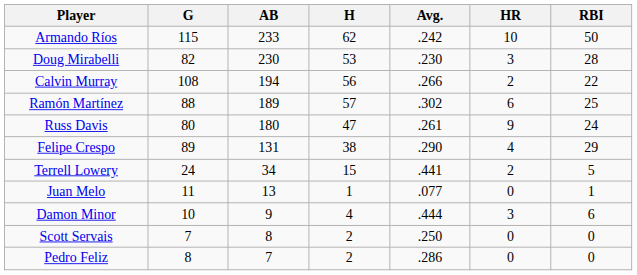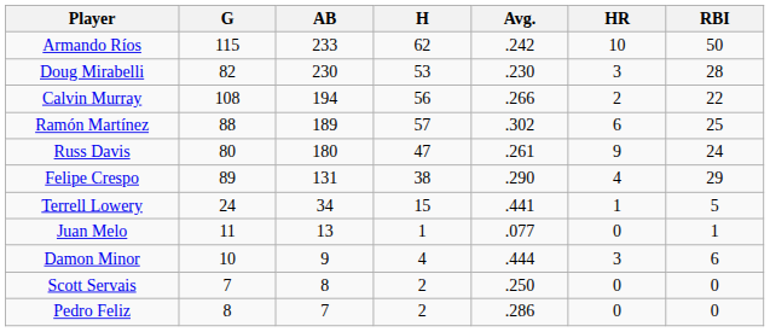 <table class="wikitable sortable">
 <tr>
 <th bgcolor="#DDDDFF" width="16%">Player</th>
 <th bgcolor="#DDDDFF" width="9%">G</th>
 <th bgcolor="#DDDDFF" width="9%">AB</th>
 <th bgcolor="#DDDDFF" width="9%">H</th>
 <th bgcolor="#DDDDFF" width="9%">Avg.</th>
 <th bgcolor="#DDDDFF" width="9%">HR</th>
 <th bgcolor="#DDDDFF" width="9%">RBI</th>
 </tr>
 <tr align="center">
 <td><a href='#'>Armando Ríos</a></td>
 <td>115</td>
 <td>233</td>
 <td>62</td>
 <td>.242</td>
 <td>10</td>
 <td>50</td>
 </tr>
 <tr align=center>
 <td><a href='#'>Doug Mirabelli</a></td>
 <td>82</td>
 <td>230</td>
 <td>53</td>
 <td>.230</td>
 <td>3</td>
 <td>28</td>
 </tr>
 <tr align="center">
 <td><a href='#'>Calvin Murray</a></td>
 <td>108</td>
 <td>194</td>
 <td>56</td>
 <td>.266</td>
 <td>2</td>
 <td>22</td>
 </tr>
 <tr align="center">
 <td><a href='#'>Ramón Martínez</a></td>
 <td>88</td>
 <td>189</td>
 <td>57</td>
 <td>.302</td>
 <td>6</td>
 <td>25</td>
 </tr>
 <tr align="center">
 <td><a href='#'>Russ Davis</a></td>
 <td>80</td>
 <td>180</td>
 <td>47</td>
 <td>.261</td>
 <td>9</td>
 <td>24</td>
 </tr>
 <tr align="center">
 <td><a href='#'>Felipe Crespo</a></td>
 <td>89</td>
 <td>131</td>
 <td>38</td>
 <td>.290</td>
 <td>4</td>
 <td>29</td>
 </tr>
 <tr align="center">
 <td><a href='#'>Terrell Lowery</a></td>
 <td>24</td>
 <td>34</td>
 <td>15</td>
 <td>.441</td>
-<td>2</td>
+<td>1</td>
 <td>5</td>
 </tr>
 <tr align="center">
 <td><a href='#'>Juan Melo</a></td>
 <td>11</td>
 <td>13</td>
 <td>1</td>
 <td>.077</td>
 <td>0</td>
 <td>1</td>
 </tr>
 <tr align="center">
 <td><a href='#'>Damon Minor</a></td>
 <td>10</td>
 <td>9</td>
 <td>4</td>
 <td>.444</td>
 <td>3</td>
 <td>6</td>
 </tr>
 <tr align="center">
 <td><a href='#'>Scott Servais</a></td>
 <td>7</td>
 <td>8</td>
 <td>2</td>
 <td>.250</td>
 <td>0</td>
 <td>0</td>
 </tr>
 <tr align="center">
 <td><a href='#'>Pedro Feliz</a></td>
 <td>8</td>
 <td>7</td>
 <td>2</td>
 <td>.286</td>
 <td>0</td>
 <td>0</td>
 </tr>
 </table>
